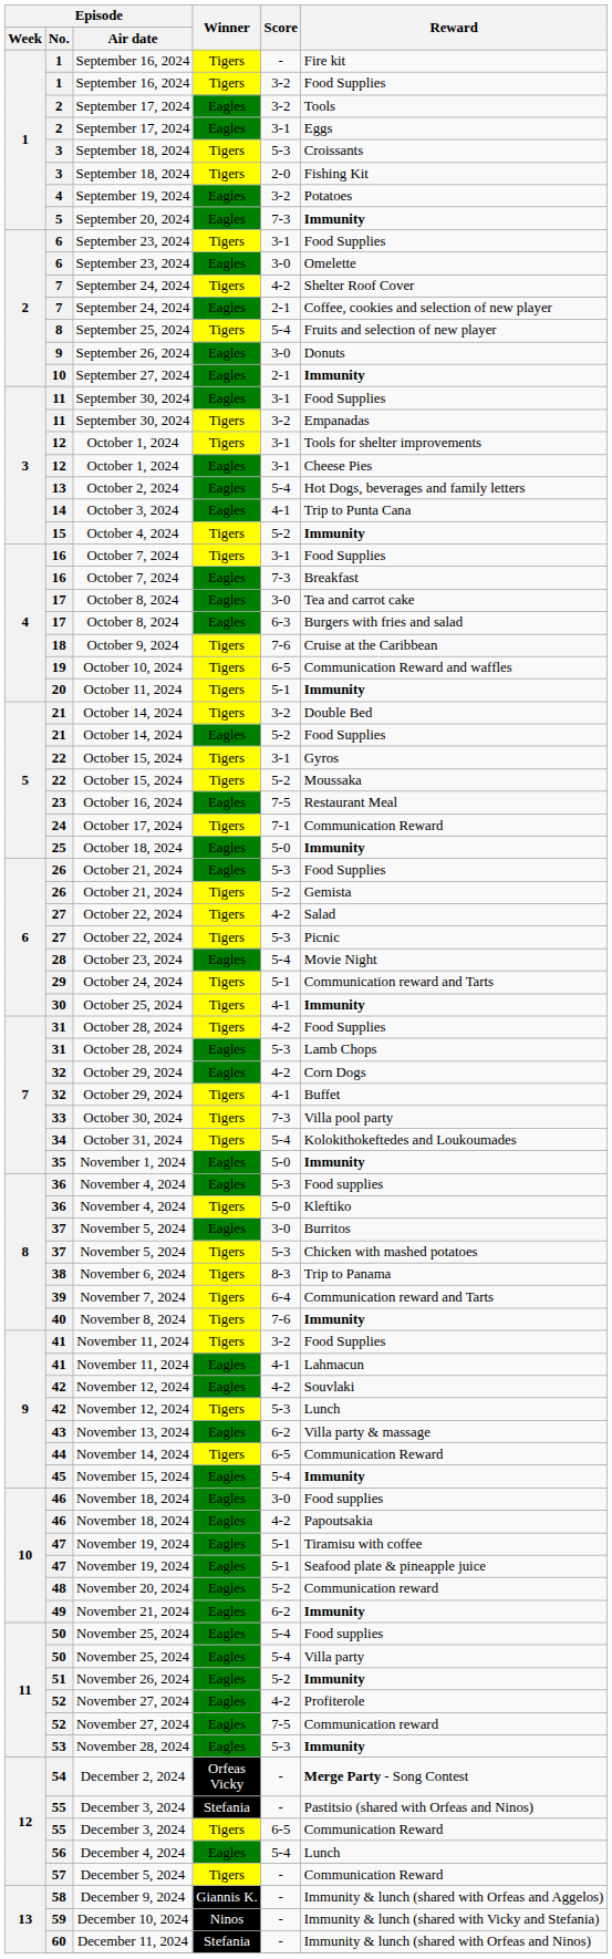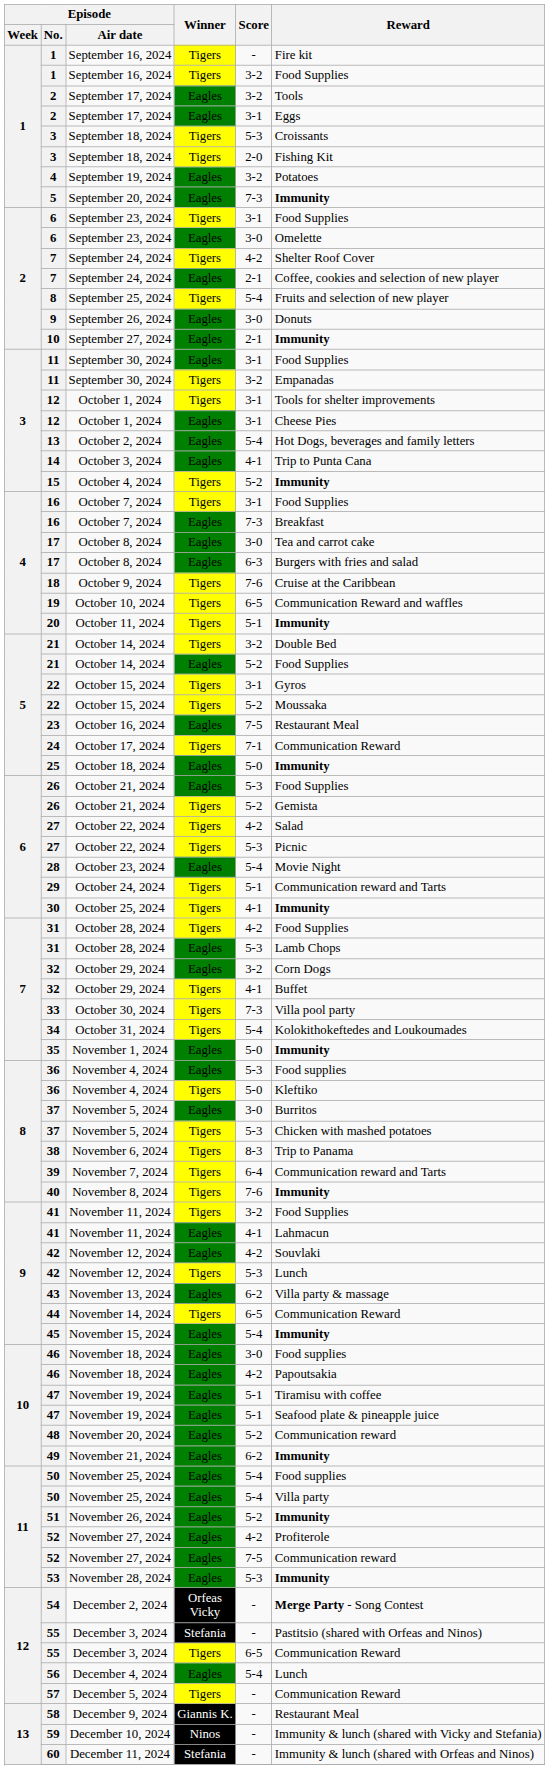 <table class="wikitable" style="text-align:center">
 <tr>
 <th scope="col" colspan="3">Episode</th>
 <th scope="col" rowspan="2">Winner</th>
 <th scope="col" rowspan="2">Score</th>
 <th scope="col" rowspan="2">Reward</th>
 </tr>
 <tr>
 <th scope="col">Week</th>
 <th scope="col">No.</th>
 <th scope="col">Air date</th>
 </tr>
 <tr>
 <th rowspan="8">1</th>
 <th>1</th>
 <td>September 16, 2024</td>
 <td style="background:yellow;">Tigers</td>
 <td>-</td>
 <td align="left">Fire kit</td>
 </tr>
 <tr>
 <th>1</th>
 <td>September 16, 2024</td>
 <td style="background:yellow;">Tigers</td>
 <td>3-2</td>
 <td align="left">Food Supplies</td>
 </tr>
 <tr>
 <th>2</th>
 <td>September 17, 2024</td>
 <td style="background:green;">Eagles</td>
 <td>3-2</td>
 <td align="left">Tools</td>
 </tr>
 <tr>
 <th>2</th>
 <td>September 17, 2024</td>
 <td style="background:green;">Eagles</td>
 <td>3-1</td>
 <td align="left">Eggs</td>
 </tr>
 <tr>
 <th>3</th>
 <td>September 18, 2024</td>
 <td style="background:yellow;">Tigers</td>
 <td>5-3</td>
 <td align="left">Croissants</td>
 </tr>
 <tr>
 <th>3</th>
 <td>September 18, 2024</td>
 <td style="background:yellow;">Tigers</td>
 <td>2-0</td>
 <td align="left">Fishing Kit</td>
 </tr>
 <tr>
 <th>4</th>
 <td>September 19, 2024</td>
 <td style="background:green;">Eagles</td>
 <td>3-2</td>
 <td align="left">Potatoes</td>
 </tr>
 <tr>
 <th>5</th>
 <td>September 20, 2024</td>
 <td style="background:green;">Eagles</td>
 <td>7-3</td>
 <td align="left"><strong>Immunity</strong></td>
 </tr>
 <tr>
 <th rowspan="7">2</th>
 <th>6</th>
 <td>September 23, 2024</td>
 <td style="background:yellow;">Tigers</td>
 <td>3-1</td>
 <td align="left">Food Supplies</td>
 </tr>
 <tr>
 <th>6</th>
 <td>September 23, 2024</td>
 <td style="background:green;">Eagles</td>
 <td>3-0</td>
 <td align="left">Omelette</td>
 </tr>
 <tr>
 <th>7</th>
 <td>September 24, 2024</td>
 <td style="background:yellow;">Tigers</td>
 <td>4-2</td>
 <td align="left">Shelter Roof Cover</td>
 </tr>
 <tr>
 <th>7</th>
 <td>September 24, 2024</td>
 <td style="background:green;">Eagles</td>
 <td>2-1</td>
 <td align="left">Coffee, cookies and selection of new player</td>
 </tr>
 <tr>
 <th>8</th>
 <td>September 25, 2024</td>
 <td style="background:yellow;">Tigers</td>
 <td>5-4</td>
 <td align="left">Fruits and selection of new player</td>
 </tr>
 <tr>
 <th>9</th>
 <td>September 26, 2024</td>
 <td style="background:green;">Eagles</td>
 <td>3-0</td>
 <td align="left">Donuts</td>
 </tr>
 <tr>
 <th>10</th>
 <td>September 27, 2024</td>
 <td style="background:green;">Eagles</td>
 <td>2-1</td>
 <td align="left"><strong>Immunity</strong></td>
 </tr>
 <tr>
 <th rowspan="7">3</th>
 <th>11</th>
 <td>September 30, 2024</td>
 <td style="background:green;">Eagles</td>
 <td>3-1</td>
 <td align="left">Food Supplies</td>
 </tr>
 <tr>
 <th>11</th>
 <td>September 30, 2024</td>
 <td style="background:yellow;">Tigers</td>
 <td>3-2</td>
 <td align="left">Empanadas</td>
 </tr>
 <tr>
 <th>12</th>
 <td>October 1, 2024</td>
 <td style="background:yellow;">Tigers</td>
 <td>3-1</td>
 <td align="left">Tools for shelter improvements</td>
 </tr>
 <tr>
 <th>12</th>
 <td>October 1, 2024</td>
 <td style="background:green;">Eagles</td>
 <td>3-1</td>
 <td align="left">Cheese Pies</td>
 </tr>
 <tr>
 <th>13</th>
 <td>October 2, 2024</td>
 <td style="background:green;">Eagles</td>
 <td>5-4</td>
 <td align="left">Hot Dogs, beverages and family letters</td>
 </tr>
 <tr>
 <th>14</th>
 <td>October 3, 2024</td>
 <td style="background:green;">Eagles</td>
 <td>4-1</td>
 <td align="left">Trip to Punta Cana</td>
 </tr>
 <tr>
 <th>15</th>
 <td>October 4, 2024</td>
 <td style="background:yellow;">Tigers</td>
 <td>5-2</td>
 <td align="left"><strong>Immunity</strong></td>
 </tr>
 <tr>
 <th rowspan="7">4</th>
 <th>16</th>
 <td>October 7, 2024</td>
 <td style="background:yellow;">Tigers</td>
 <td>3-1</td>
 <td align="left">Food Supplies</td>
 </tr>
 <tr>
 <th>16</th>
 <td>October 7, 2024</td>
 <td style="background:green;">Eagles</td>
 <td>7-3</td>
 <td align="left">Breakfast</td>
 </tr>
 <tr>
 <th>17</th>
 <td>October 8, 2024</td>
 <td style="background:green;">Eagles</td>
 <td>3-0</td>
 <td align="left">Tea and carrot cake</td>
 </tr>
 <tr>
 <th>17</th>
 <td>October 8, 2024</td>
 <td style="background:green;">Eagles</td>
 <td>6-3</td>
 <td align="left">Burgers with fries and salad</td>
 </tr>
 <tr>
 <th>18</th>
 <td>October 9, 2024</td>
 <td style="background:yellow;">Tigers</td>
 <td>7-6</td>
 <td align="left">Cruise at the Caribbean</td>
 </tr>
 <tr>
 <th>19</th>
 <td>October 10, 2024</td>
 <td style="background:yellow;">Tigers</td>
 <td>6-5</td>
 <td align="left">Communication Reward and waffles</td>
 </tr>
 <tr>
 <th>20</th>
 <td>October 11, 2024</td>
 <td style="background:yellow;">Tigers</td>
 <td>5-1</td>
 <td align="left"><strong>Immunity</strong></td>
 </tr>
 <tr>
 <th rowspan="7">5</th>
 <th>21</th>
 <td>October 14, 2024</td>
 <td style="background:yellow;">Tigers</td>
 <td>3-2</td>
 <td align="left">Double Bed</td>
 </tr>
 <tr>
 <th>21</th>
 <td>October 14, 2024</td>
 <td style="background:green;">Eagles</td>
 <td>5-2</td>
 <td align="left">Food Supplies</td>
 </tr>
 <tr>
 <th>22</th>
 <td>October 15, 2024</td>
 <td style="background:yellow;">Tigers</td>
 <td>3-1</td>
 <td align="left">Gyros</td>
 </tr>
 <tr>
 <th>22</th>
 <td>October 15, 2024</td>
 <td style="background:yellow;">Tigers</td>
 <td>5-2</td>
 <td align="left">Moussaka</td>
 </tr>
 <tr>
 <th>23</th>
 <td>October 16, 2024</td>
 <td style="background:green;">Eagles</td>
 <td>7-5</td>
 <td align="left">Restaurant Meal</td>
 </tr>
 <tr>
 <th>24</th>
 <td>October 17, 2024</td>
 <td style="background:yellow;">Tigers</td>
 <td>7-1</td>
 <td align="left">Communication Reward</td>
 </tr>
 <tr>
 <th>25</th>
 <td>October 18, 2024</td>
 <td style="background:green;">Eagles</td>
 <td>5-0</td>
 <td align="left"><strong>Immunity</strong></td>
 </tr>
 <tr>
 <th rowspan="7">6</th>
 <th>26</th>
 <td>October 21, 2024</td>
 <td style="background:green;">Eagles</td>
 <td>5-3</td>
 <td align="left">Food Supplies</td>
 </tr>
 <tr>
 <th>26</th>
 <td>October 21, 2024</td>
 <td style="background:yellow;">Tigers</td>
 <td>5-2</td>
 <td align="left">Gemista</td>
 </tr>
 <tr>
 <th>27</th>
 <td>October 22, 2024</td>
 <td style="background:yellow;">Tigers</td>
 <td>4-2</td>
 <td align="left">Salad</td>
 </tr>
 <tr>
 <th>27</th>
 <td>October 22, 2024</td>
 <td style="background:yellow;">Tigers</td>
 <td>5-3</td>
 <td align="left">Picnic</td>
 </tr>
 <tr>
 <th>28</th>
 <td>October 23, 2024</td>
 <td style="background:green;">Eagles</td>
 <td>5-4</td>
 <td align="left">Movie Night</td>
 </tr>
 <tr>
 <th>29</th>
 <td>October 24, 2024</td>
 <td style="background:yellow;">Tigers</td>
 <td>5-1</td>
 <td align="left">Communication reward and Tarts</td>
 </tr>
 <tr>
 <th>30</th>
 <td>October 25, 2024</td>
 <td style="background:yellow;">Tigers</td>
 <td>4-1</td>
 <td align="left"><strong>Immunity</strong></td>
 </tr>
 <tr>
 <th rowspan="7">7</th>
 <th>31</th>
 <td>October 28, 2024</td>
 <td style="background:yellow;">Tigers</td>
 <td>4-2</td>
 <td align="left">Food Supplies</td>
 </tr>
 <tr>
 <th>31</th>
 <td>October 28, 2024</td>
 <td style="background:green;">Eagles</td>
 <td>5-3</td>
 <td align="left">Lamb Chops</td>
 </tr>
 <tr>
 <th>32</th>
 <td>October 29, 2024</td>
 <td style="background:green;">Eagles</td>
-<td>4-2</td>
+<td>3-2</td>
 <td align="left">Corn Dogs</td>
 </tr>
 <tr>
 <th>32</th>
 <td>October 29, 2024</td>
 <td style="background:yellow;">Tigers</td>
 <td>4-1</td>
 <td align="left">Buffet</td>
 </tr>
 <tr>
 <th>33</th>
 <td>October 30, 2024</td>
 <td style="background:yellow;">Tigers</td>
 <td>7-3</td>
 <td align="left">Villa pool party</td>
 </tr>
 <tr>
 <th>34</th>
 <td>October 31, 2024</td>
 <td style="background:yellow;">Tigers</td>
 <td>5-4</td>
 <td align="left">Kolokithokeftedes and Loukoumades</td>
 </tr>
 <tr>
 <th>35</th>
 <td>November 1, 2024</td>
 <td style="background:green;">Eagles</td>
 <td>5-0</td>
 <td align="left"><strong>Immunity</strong></td>
 </tr>
 <tr>
 <th rowspan="7">8</th>
 <th>36</th>
 <td>November 4, 2024</td>
 <td style="background:green;">Eagles</td>
 <td>5-3</td>
 <td align="left">Food supplies</td>
 </tr>
 <tr>
 <th>36</th>
 <td>November 4, 2024</td>
 <td style="background:yellow;">Tigers</td>
 <td>5-0</td>
 <td align="left">Kleftiko</td>
 </tr>
 <tr>
 <th>37</th>
 <td>November 5, 2024</td>
 <td style="background:green;">Eagles</td>
 <td>3-0</td>
 <td align="left">Burritos</td>
 </tr>
 <tr>
 <th>37</th>
 <td>November 5, 2024</td>
 <td style="background:yellow;">Tigers</td>
 <td>5-3</td>
 <td align="left">Chicken with mashed potatoes</td>
 </tr>
 <tr>
 <th>38</th>
 <td>November 6, 2024</td>
 <td style="background:yellow;">Tigers</td>
 <td>8-3</td>
 <td align="left">Trip to Panama</td>
 </tr>
 <tr>
 <th>39</th>
 <td>November 7, 2024</td>
 <td style="background:yellow;">Tigers</td>
 <td>6-4</td>
 <td align="left">Communication reward and Tarts</td>
 </tr>
 <tr>
 <th>40</th>
 <td>November 8, 2024</td>
 <td style="background:yellow;">Tigers</td>
 <td>7-6</td>
 <td align="left"><strong>Immunity</strong></td>
 </tr>
 <tr>
 <th rowspan="7">9</th>
 <th>41</th>
 <td>November 11, 2024</td>
 <td style="background:yellow;">Tigers</td>
 <td>3-2</td>
 <td align="left">Food Supplies</td>
 </tr>
 <tr>
 <th>41</th>
 <td>November 11, 2024</td>
 <td style="background:green;">Eagles</td>
 <td>4-1</td>
 <td align="left">Lahmacun</td>
 </tr>
 <tr>
 <th>42</th>
 <td>November 12, 2024</td>
 <td style="background:green;">Eagles</td>
 <td>4-2</td>
 <td align="left">Souvlaki</td>
 </tr>
 <tr>
 <th>42</th>
 <td>November 12, 2024</td>
 <td style="background:yellow;">Tigers</td>
 <td>5-3</td>
 <td align="left">Lunch</td>
 </tr>
 <tr>
 <th>43</th>
 <td>November 13, 2024</td>
 <td style="background:green;">Eagles</td>
 <td>6-2</td>
 <td align="left">Villa party & massage</td>
 </tr>
 <tr>
 <th>44</th>
 <td>November 14, 2024</td>
 <td style="background:yellow;">Tigers</td>
 <td>6-5</td>
 <td align="left">Communication Reward</td>
 </tr>
 <tr>
 <th>45</th>
 <td>November 15, 2024</td>
 <td style="background:green;">Eagles</td>
 <td>5-4</td>
 <td align="left"><strong>Immunity</strong></td>
 </tr>
 <tr>
 <th rowspan="6">10</th>
 <th>46</th>
 <td>November 18, 2024</td>
 <td style="background:green;">Eagles</td>
 <td>3-0</td>
 <td align="left">Food supplies</td>
 </tr>
 <tr>
 <th>46</th>
 <td>November 18, 2024</td>
 <td style="background:green;">Eagles</td>
 <td>4-2</td>
 <td align="left">Papoutsakia</td>
 </tr>
 <tr>
 <th>47</th>
 <td>November 19, 2024</td>
 <td style="background:green;">Eagles</td>
 <td>5-1</td>
 <td align="left">Tiramisu with coffee</td>
 </tr>
 <tr>
 <th>47</th>
 <td>November 19, 2024</td>
 <td style="background:green;">Eagles</td>
 <td>5-1</td>
 <td align="left">Seafood plate & pineapple juice</td>
 </tr>
 <tr>
 <th>48</th>
 <td>November 20, 2024</td>
 <td style="background:green;">Eagles</td>
 <td>5-2</td>
 <td align="left">Communication reward</td>
 </tr>
 <tr>
 <th>49</th>
 <td>November 21, 2024</td>
 <td style="background:green;">Eagles</td>
 <td>6-2</td>
 <td align="left"><strong>Immunity</strong></td>
 </tr>
 <tr>
 <th rowspan="6">11</th>
 <th>50</th>
 <td>November 25, 2024</td>
 <td style="background:green;">Eagles</td>
 <td>5-4</td>
 <td align="left">Food supplies</td>
 </tr>
 <tr>
 <th>50</th>
 <td>November 25, 2024</td>
 <td style="background:green;">Eagles</td>
 <td>5-4</td>
 <td align="left">Villa party</td>
 </tr>
 <tr>
 <th>51</th>
 <td>November 26, 2024</td>
 <td style="background:green;">Eagles</td>
 <td>5-2</td>
 <td align="left"><strong>Immunity</strong></td>
 </tr>
 <tr>
 <th>52</th>
 <td>November 27, 2024</td>
 <td style="background:green;">Eagles</td>
 <td>4-2</td>
 <td align="left">Profiterole</td>
 </tr>
 <tr>
 <th>52</th>
 <td>November 27, 2024</td>
 <td style="background:green;">Eagles</td>
 <td>7-5</td>
 <td align="left">Communication reward</td>
 </tr>
 <tr>
 <th>53</th>
 <td>November 28, 2024</td>
 <td style="background:green;">Eagles</td>
 <td>5-3</td>
 <td align="left"><strong>Immunity</strong></td>
 </tr>
 <tr>
 <th rowspan="5">12</th>
 <th>54</th>
 <td>December 2, 2024</td>
 <td style="background:#000000;color:#fff;">Orfeas<br>Vicky</td>
 <td>-</td>
 <td align="left"><strong>Merge Party</strong> - Song Contest</td>
 </tr>
 <tr>
 <th>55</th>
 <td>December 3, 2024</td>
 <td style="background:#000000;color:#fff;">Stefania</td>
 <td>-</td>
 <td align="left">Pastitsio (shared with Orfeas and Ninos)</td>
 </tr>
 <tr>
 <th>55</th>
 <td>December 3, 2024</td>
 <td style="background:yellow;">Tigers</td>
 <td>6-5</td>
 <td align="left">Communication Reward</td>
 </tr>
 <tr>
 <th>56</th>
 <td>December 4, 2024</td>
 <td style="background:green;">Eagles</td>
 <td>5-4</td>
 <td align="left">Lunch</td>
 </tr>
 <tr>
 <th>57</th>
 <td>December 5, 2024</td>
 <td style="background:yellow;">Tigers</td>
 <td>-</td>
 <td align="left">Communication Reward</td>
 </tr>
 <tr>
 <th rowspan="4">13</th>
 <th>58</th>
 <td>December 9, 2024</td>
 <td style="background:#000000;color:#fff;">Giannis K.</td>
 <td>-</td>
-<td align="left">Immunity & lunch (shared with Orfeas and Aggelos)</td>
+<td align="left">Restaurant Meal</td>
 </tr>
 <tr>
 <th>59</th>
 <td>December 10, 2024</td>
 <td style="background:#000000;color:#fff;">Ninos</td>
 <td>-</td>
 <td align="left">Immunity & lunch (shared with Vicky and Stefania)</td>
 </tr>
 <tr>
 <th>60</th>
 <td>December 11, 2024</td>
 <td style="background:#000000;color:#fff;">Stefania</td>
 <td>-</td>
 <td align="left">Immunity & lunch (shared with Orfeas and Ninos)</td>
 </tr>
 <tr>
 </tr>
 </table>
